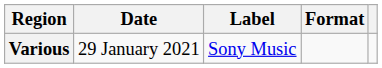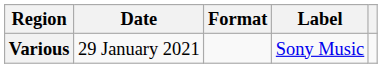 <table class="wikitable plainrowheaders">
 <tr>
 <th scope="col">Region</th>
 <th scope="col">Date</th>
+<th scope="col">Format</th>
 <th scope="col">Label</th>
-<th scope="col">Format</th>
 <th scope="col"></th>
 </tr>
 <tr>
 <th scope="row">Various</th>
 <td>29 January 2021</td>
+<td></td>
 <td><a href='#'>Sony Music</a></td>
-<td></td>
 <td></td>
 </tr>
 </table>
